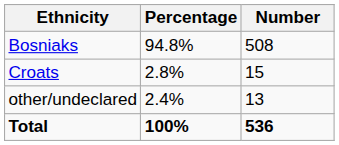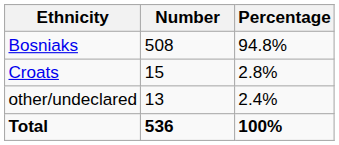 <table class="wikitable">
 <tr>
 <th width="100px">Ethnicity</th>
+<th width="80px">Number</th>
 <th width="80px">Percentage</th>
-<th width="80px">Number</th>
 </tr>
 <tr>
 <td><a href='#'>Bosniaks</a></td>
+<td>508</td>
 <td>94.8%</td>
-<td>508</td>
 </tr>
 <tr>
 <td><a href='#'>Croats</a></td>
+<td>15</td>
 <td>2.8%</td>
-<td>15</td>
 </tr>
 <tr>
 <td>other/undeclared</td>
+<td>13</td>
 <td>2.4%</td>
-<td>13</td>
 </tr>
 <tr>
 <td><strong>Total</strong></td>
+<td><strong>536</strong></td>
 <td><strong>100%</strong></td>
-<td><strong>536</strong></td>
 </tr>
 </table>
